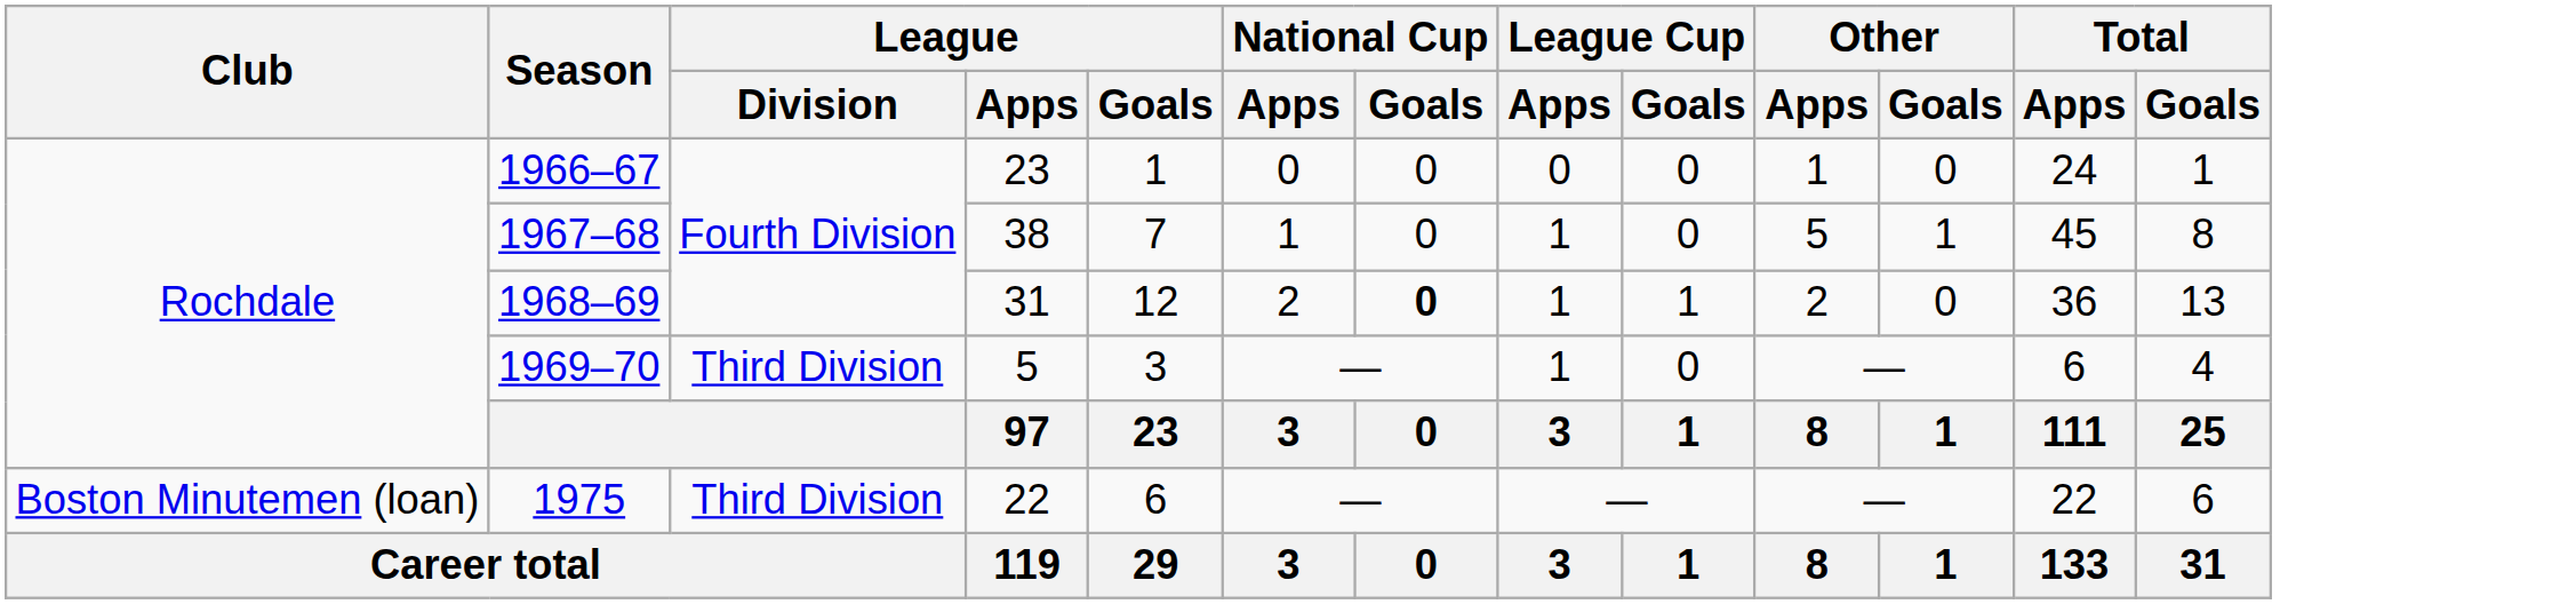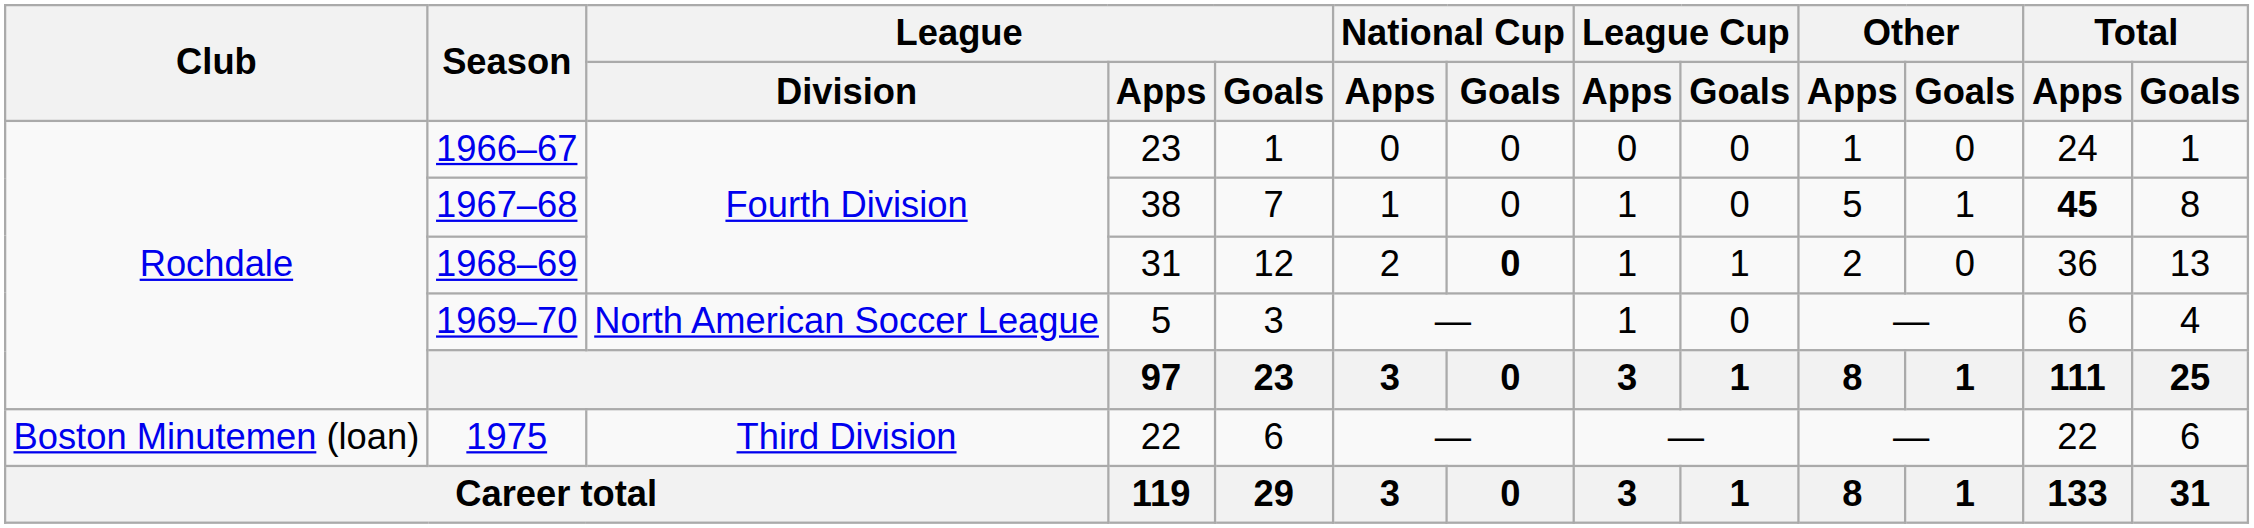 <table class="wikitable" style="text-align: center;">
 <tr>
 <th rowspan="2">Club</th>
 <th rowspan="2">Season</th>
 <th colspan="3">League</th>
 <th colspan="2">National Cup</th>
 <th colspan="2">League Cup</th>
 <th colspan="2">Other</th>
 <th colspan="2">Total</th>
 </tr>
 <tr>
 <th>Division</th>
 <th>Apps</th>
 <th>Goals</th>
 <th>Apps</th>
 <th>Goals</th>
 <th>Apps</th>
 <th>Goals</th>
 <th>Apps</th>
 <th>Goals</th>
 <th>Apps</th>
 <th>Goals</th>
 </tr>
 <tr>
 <td rowspan="5"><a href='#'>Rochdale</a></td>
 <td><a href='#'>1966–67</a></td>
 <td rowspan="3"><a href='#'>Fourth Division</a></td>
 <td>23</td>
 <td>1</td>
 <td>0</td>
 <td>0</td>
 <td>0</td>
 <td>0</td>
 <td>1</td>
 <td>0</td>
 <td>24</td>
 <td>1</td>
 </tr>
 <tr>
 <td><a href='#'>1967–68</a></td>
 <td>38</td>
 <td>7</td>
 <td>1</td>
 <td>0</td>
 <td>1</td>
 <td>0</td>
 <td>5</td>
 <td>1</td>
-<td>45</td>
+<td><strong>45</strong></td>
 <td>8</td>
 </tr>
 <tr>
 <td><a href='#'>1968–69</a></td>
 <td>31</td>
 <td>12</td>
 <td>2</td>
 <td><strong>0</strong></td>
 <td>1</td>
 <td>1</td>
 <td>2</td>
 <td>0</td>
 <td>36</td>
 <td>13</td>
 </tr>
 <tr>
 <td><a href='#'>1969–70</a></td>
-<td><a href='#'>Third Division</a></td>
+<td><a href='#'>North American Soccer League</a></td>
 <td>5</td>
 <td>3</td>
 <td colspan="2">—</td>
 <td>1</td>
 <td>0</td>
 <td colspan="2">—</td>
 <td>6</td>
 <td>4</td>
 </tr>
 <tr>
 <th colspan="2"></th>
 <th>97</th>
 <th>23</th>
 <th>3</th>
 <th>0</th>
 <th>3</th>
 <th>1</th>
 <th>8</th>
 <th>1</th>
 <th>111</th>
 <th>25</th>
 </tr>
 <tr>
 <td><a href='#'>Boston Minutemen</a> (loan)</td>
 <td><a href='#'>1975</a></td>
 <td><a href='#'>Third Division</a></td>
 <td>22</td>
 <td>6</td>
 <td colspan="2">—</td>
 <td colspan="2">—</td>
 <td colspan="2">—</td>
 <td>22</td>
 <td>6</td>
 </tr>
 <tr>
 <th colspan="3">Career total</th>
 <th>119</th>
 <th>29</th>
 <th>3</th>
 <th>0</th>
 <th>3</th>
 <th>1</th>
 <th>8</th>
 <th>1</th>
 <th>133</th>
 <th>31</th>
 </tr>
 </table>
